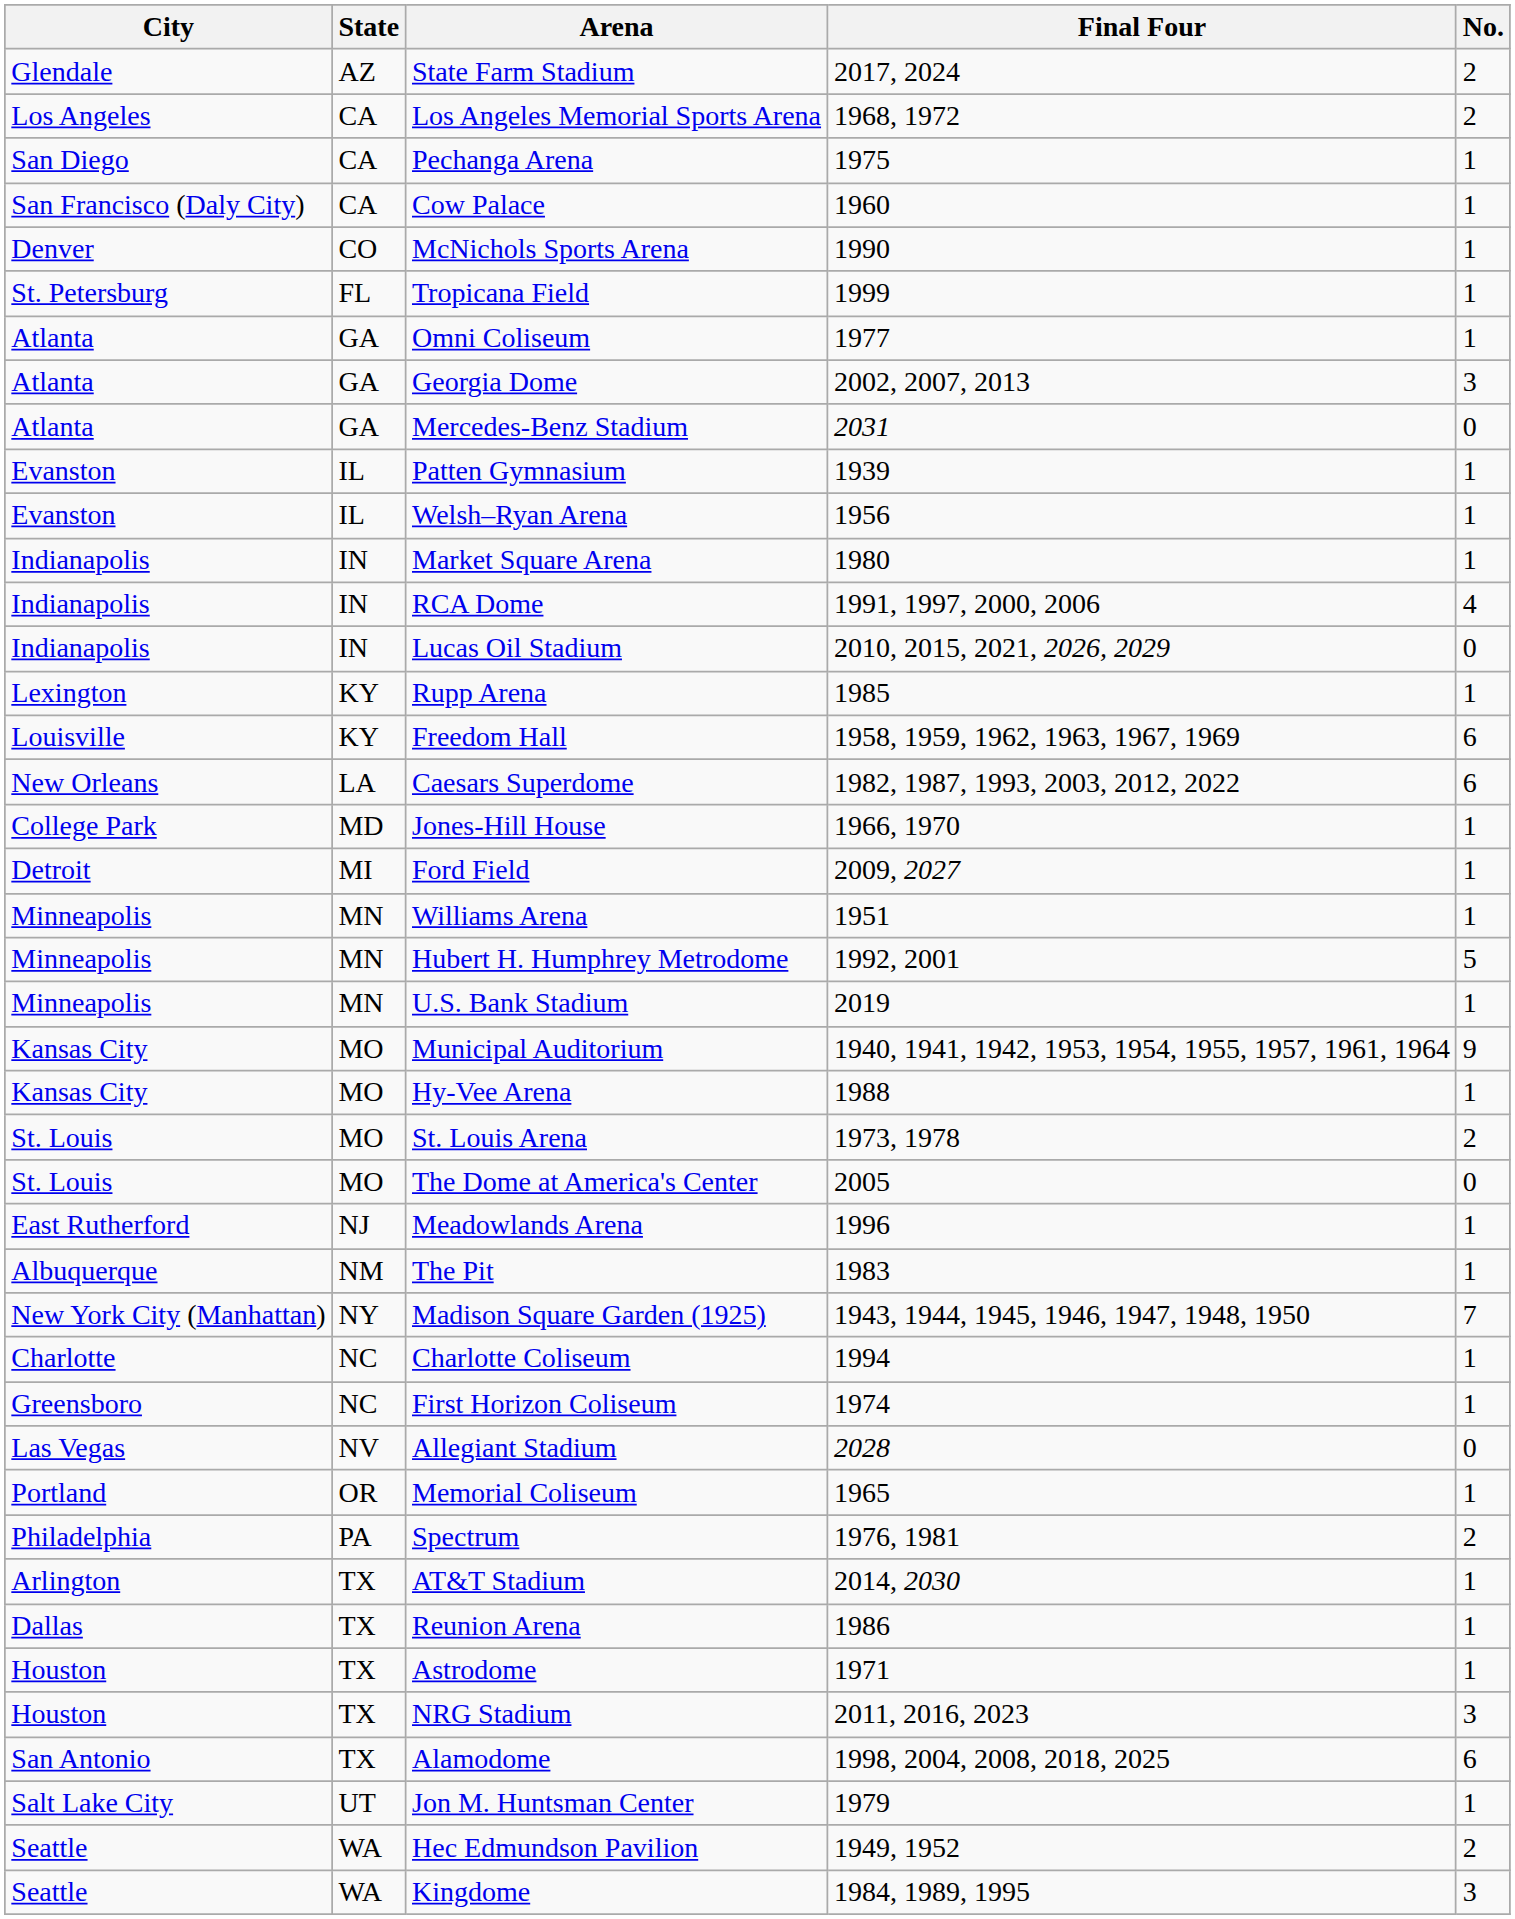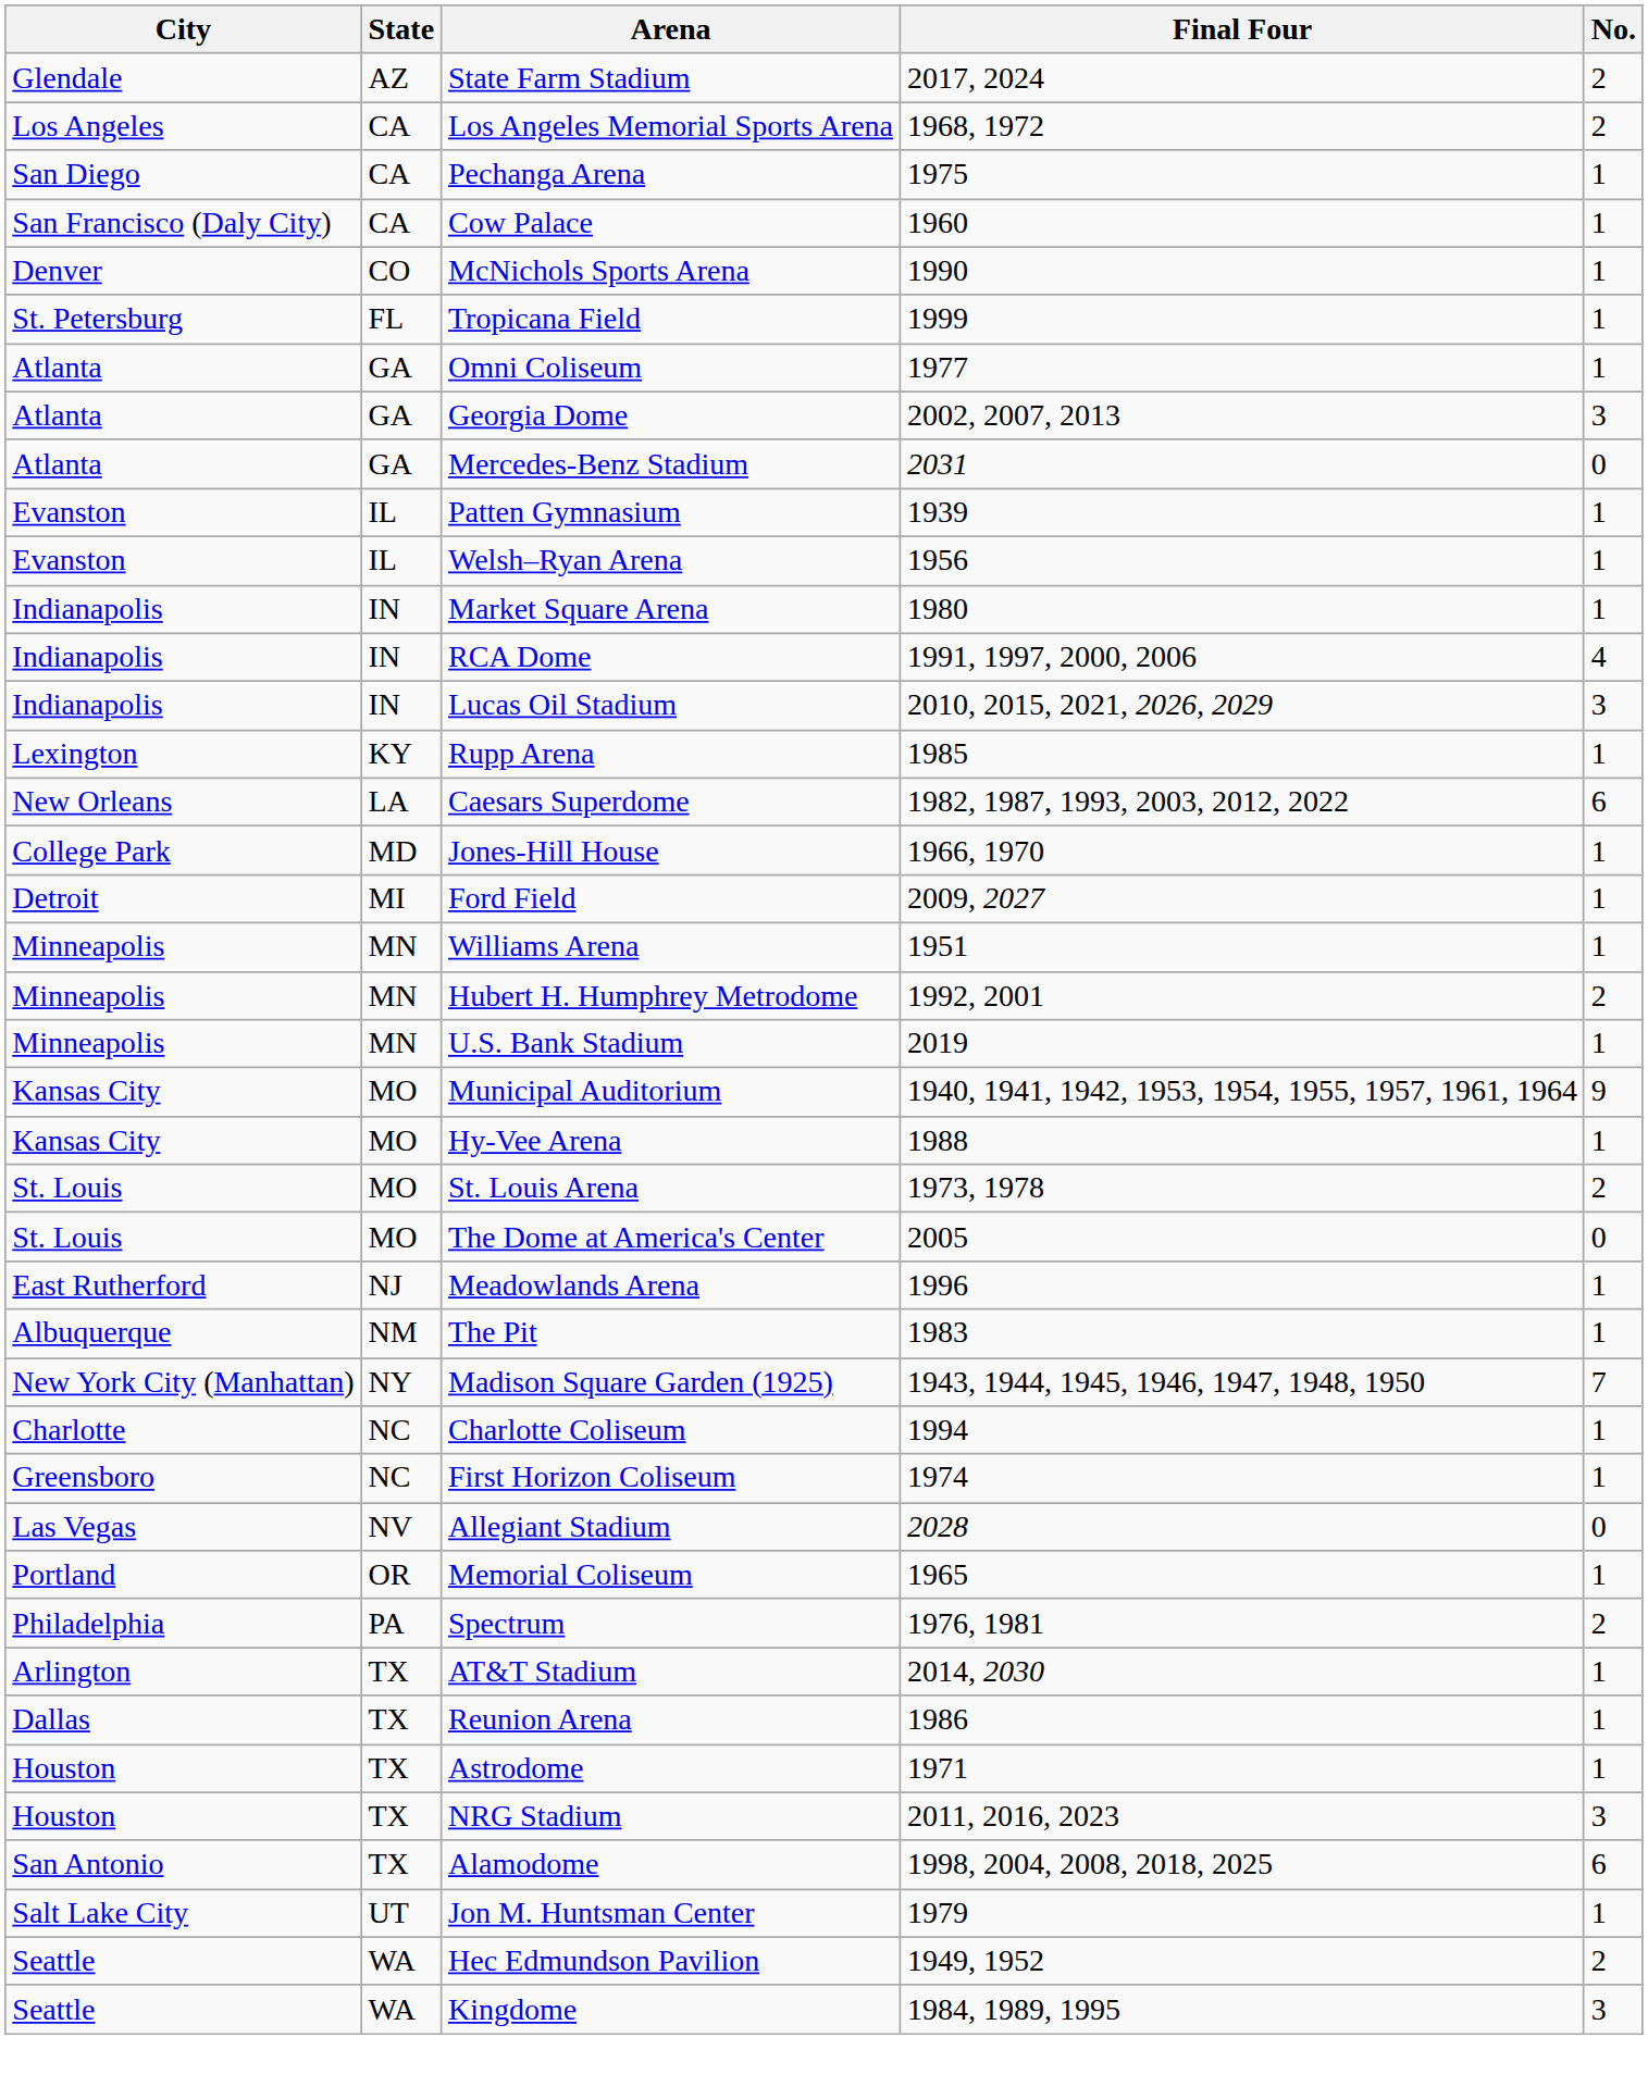 <table class="wikitable sortable">
 <tr valign=baseline>
 <th>City</th>
 <th>State</th>
 <th>Arena</th>
 <th>Final Four</th>
 <th>No.</th>
 </tr>
 <tr>
 <td><a href='#'>Glendale</a></td>
 <td>AZ</td>
 <td><a href='#'>State Farm Stadium</a></td>
 <td>2017, 2024</td>
 <td>2</td>
 </tr>
 <tr>
 <td><a href='#'>Los Angeles</a></td>
 <td>CA</td>
 <td><a href='#'>Los Angeles Memorial Sports Arena</a></td>
 <td>1968, 1972</td>
 <td>2</td>
 </tr>
 <tr>
 <td><a href='#'>San Diego</a></td>
 <td>CA</td>
 <td><a href='#'>Pechanga Arena</a></td>
 <td>1975</td>
 <td>1</td>
 </tr>
 <tr>
 <td><a href='#'>San Francisco</a> (<a href='#'>Daly City</a>)</td>
 <td>CA</td>
 <td><a href='#'>Cow Palace</a></td>
 <td>1960</td>
 <td>1</td>
 </tr>
 <tr>
 <td><a href='#'>Denver</a></td>
 <td>CO</td>
 <td><a href='#'>McNichols Sports Arena</a></td>
 <td>1990</td>
 <td>1</td>
 </tr>
 <tr>
 <td><a href='#'>St. Petersburg</a></td>
 <td>FL</td>
 <td><a href='#'>Tropicana Field</a></td>
 <td>1999</td>
 <td>1</td>
 </tr>
 <tr>
 <td><a href='#'>Atlanta</a></td>
 <td>GA</td>
 <td><a href='#'>Omni Coliseum</a></td>
 <td>1977</td>
 <td>1</td>
 </tr>
 <tr>
 <td><a href='#'>Atlanta</a></td>
 <td>GA</td>
 <td><a href='#'>Georgia Dome</a></td>
 <td>2002, 2007, 2013</td>
 <td>3</td>
 </tr>
 <tr>
 <td><a href='#'>Atlanta</a></td>
 <td>GA</td>
 <td><a href='#'>Mercedes-Benz Stadium</a></td>
 <td><em>2031</em></td>
 <td>0</td>
 </tr>
 <tr>
 <td><a href='#'>Evanston</a></td>
 <td>IL</td>
 <td><a href='#'>Patten Gymnasium</a></td>
 <td>1939</td>
 <td>1</td>
 </tr>
 <tr>
 <td><a href='#'>Evanston</a></td>
 <td>IL</td>
 <td><a href='#'>Welsh–Ryan Arena</a></td>
 <td>1956</td>
 <td>1</td>
 </tr>
 <tr>
 <td><a href='#'>Indianapolis</a></td>
 <td>IN</td>
 <td><a href='#'>Market Square Arena</a></td>
 <td>1980</td>
 <td>1</td>
 </tr>
 <tr>
 <td><a href='#'>Indianapolis</a></td>
 <td>IN</td>
 <td><a href='#'>RCA Dome</a></td>
 <td>1991, 1997, 2000, 2006</td>
 <td>4</td>
 </tr>
 <tr>
 <td><a href='#'>Indianapolis</a></td>
 <td>IN</td>
 <td><a href='#'>Lucas Oil Stadium</a></td>
 <td>2010, 2015, 2021, <em>2026, 2029</em></td>
-<td>0</td>
+<td>3</td>
 </tr>
 <tr>
 <td><a href='#'>Lexington</a></td>
 <td>KY</td>
 <td><a href='#'>Rupp Arena</a></td>
 <td>1985</td>
 <td>1</td>
-</tr>
-<tr>
-<td><a href='#'>Louisville</a></td>
-<td>KY</td>
-<td><a href='#'>Freedom Hall</a></td>
-<td>1958, 1959, 1962, 1963, 1967, 1969</td>
-<td>6</td>
 </tr>
 <tr>
 <td><a href='#'>New Orleans</a></td>
 <td>LA</td>
 <td><a href='#'>Caesars Superdome</a></td>
 <td>1982, 1987, 1993, 2003, 2012, 2022</td>
 <td>6</td>
 </tr>
 <tr>
 <td><a href='#'>College Park</a></td>
 <td>MD</td>
 <td><a href='#'>Jones-Hill House</a></td>
 <td>1966, 1970</td>
 <td>1</td>
 </tr>
 <tr>
 <td><a href='#'>Detroit</a></td>
 <td>MI</td>
 <td><a href='#'>Ford Field</a></td>
 <td>2009, <em>2027</em></td>
 <td>1</td>
 </tr>
 <tr>
 <td><a href='#'>Minneapolis</a></td>
 <td>MN</td>
 <td><a href='#'>Williams Arena</a></td>
 <td>1951</td>
 <td>1</td>
 </tr>
 <tr>
 <td><a href='#'>Minneapolis</a></td>
 <td>MN</td>
 <td><a href='#'>Hubert H. Humphrey Metrodome</a></td>
 <td>1992, 2001</td>
-<td>5</td>
+<td>2</td>
 </tr>
 <tr>
 <td><a href='#'>Minneapolis</a></td>
 <td>MN</td>
 <td><a href='#'>U.S. Bank Stadium</a></td>
 <td>2019</td>
 <td>1</td>
 </tr>
 <tr>
 <td><a href='#'>Kansas City</a></td>
 <td>MO</td>
 <td><a href='#'>Municipal Auditorium</a></td>
 <td>1940, 1941, 1942, 1953, 1954, 1955, 1957, 1961, 1964</td>
 <td>9</td>
 </tr>
 <tr>
 <td><a href='#'>Kansas City</a></td>
 <td>MO</td>
 <td><a href='#'>Hy-Vee Arena</a></td>
 <td>1988</td>
 <td>1</td>
 </tr>
 <tr>
 <td><a href='#'>St. Louis</a></td>
 <td>MO</td>
 <td><a href='#'>St. Louis Arena</a></td>
 <td>1973, 1978</td>
 <td>2</td>
 </tr>
 <tr>
 <td><a href='#'>St. Louis</a></td>
 <td>MO</td>
 <td><a href='#'>The Dome at America's Center</a></td>
 <td>2005</td>
 <td>0</td>
 </tr>
 <tr>
 <td><a href='#'>East Rutherford</a></td>
 <td>NJ</td>
 <td><a href='#'>Meadowlands Arena</a></td>
 <td>1996</td>
 <td>1</td>
 </tr>
 <tr>
 <td><a href='#'>Albuquerque</a></td>
 <td>NM</td>
 <td><a href='#'>The Pit</a></td>
 <td>1983</td>
 <td>1</td>
 </tr>
 <tr>
 <td><a href='#'>New York City</a> (<a href='#'>Manhattan</a>)</td>
 <td>NY</td>
 <td><a href='#'>Madison Square Garden (1925)</a></td>
 <td>1943, 1944, 1945, 1946, 1947, 1948, 1950</td>
 <td>7</td>
 </tr>
 <tr>
 <td><a href='#'>Charlotte</a></td>
 <td>NC</td>
 <td><a href='#'>Charlotte Coliseum</a></td>
 <td>1994</td>
 <td>1</td>
 </tr>
 <tr>
 <td><a href='#'>Greensboro</a></td>
 <td>NC</td>
 <td><a href='#'>First Horizon Coliseum</a></td>
 <td>1974</td>
 <td>1</td>
 </tr>
 <tr>
 <td><a href='#'>Las Vegas</a></td>
 <td>NV</td>
 <td><a href='#'>Allegiant Stadium</a></td>
 <td><em>2028</em></td>
 <td>0</td>
 </tr>
 <tr>
 <td><a href='#'>Portland</a></td>
 <td>OR</td>
 <td><a href='#'>Memorial Coliseum</a></td>
 <td>1965</td>
 <td>1</td>
 </tr>
 <tr>
 <td><a href='#'>Philadelphia</a></td>
 <td>PA</td>
 <td><a href='#'>Spectrum</a></td>
 <td>1976, 1981</td>
 <td>2</td>
 </tr>
 <tr>
 <td><a href='#'>Arlington</a></td>
 <td>TX</td>
 <td><a href='#'>AT&T Stadium</a></td>
 <td>2014, <em>2030</em></td>
 <td>1</td>
 </tr>
 <tr>
 <td><a href='#'>Dallas</a></td>
 <td>TX</td>
 <td><a href='#'>Reunion Arena</a></td>
 <td>1986</td>
 <td>1</td>
 </tr>
 <tr>
 <td><a href='#'>Houston</a></td>
 <td>TX</td>
 <td><a href='#'>Astrodome</a></td>
 <td>1971</td>
 <td>1</td>
 </tr>
 <tr>
 <td><a href='#'>Houston</a></td>
 <td>TX</td>
 <td><a href='#'>NRG Stadium</a></td>
 <td>2011, 2016, 2023</td>
 <td>3</td>
 </tr>
 <tr>
 <td><a href='#'>San Antonio</a></td>
 <td>TX</td>
 <td><a href='#'>Alamodome</a></td>
 <td>1998, 2004, 2008, 2018, 2025</td>
 <td>6</td>
 </tr>
 <tr>
 <td><a href='#'>Salt Lake City</a></td>
 <td>UT</td>
 <td><a href='#'>Jon M. Huntsman Center</a></td>
 <td>1979</td>
 <td>1</td>
 </tr>
 <tr>
 <td><a href='#'>Seattle</a></td>
 <td>WA</td>
 <td><a href='#'>Hec Edmundson Pavilion</a></td>
 <td>1949, 1952</td>
 <td>2</td>
 </tr>
 <tr>
 <td><a href='#'>Seattle</a></td>
 <td>WA</td>
 <td><a href='#'>Kingdome</a></td>
 <td>1984, 1989, 1995</td>
 <td>3</td>
 </tr>
 </table>
